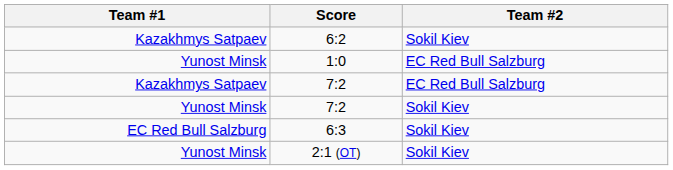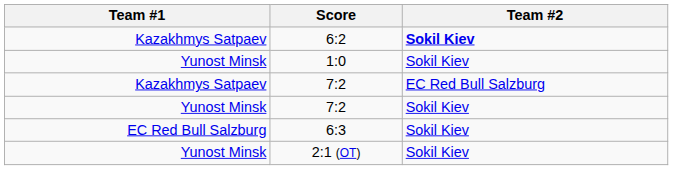 <table class="wikitable" style="text-align: center;">
 <tr>
 <th width=22%>Team #1</th>
 <th width=11%>Score</th>
 <th width=22%>Team #2</th>
 </tr>
 <tr>
 <td style="text-align: right;"><a href='#'>Kazakhmys Satpaev</a> </td>
 <td>6:2</td>
-<td style="text-align: left;"> <a href='#'>Sokil Kiev</a></td>
+<td style="text-align: left;"><strong> <a href='#'>Sokil Kiev</a></strong></td>
 </tr>
 <tr>
 <td style="text-align: right;"><a href='#'>Yunost Minsk</a> </td>
 <td>1:0</td>
-<td style="text-align: left;"> <a href='#'>EC Red Bull Salzburg</a></td>
+<td style="text-align: left;"> <a href='#'>Sokil Kiev</a></td>
 </tr>
 <tr>
 <td style="text-align: right;"><a href='#'>Kazakhmys Satpaev</a> </td>
 <td>7:2</td>
 <td style="text-align: left;"> <a href='#'>EC Red Bull Salzburg</a></td>
 </tr>
 <tr>
 <td style="text-align: right;"><a href='#'>Yunost Minsk</a> </td>
 <td>7:2</td>
 <td style="text-align: left;"> <a href='#'>Sokil Kiev</a></td>
 </tr>
 <tr>
 <td style="text-align: right;"><a href='#'>EC Red Bull Salzburg</a> </td>
 <td>6:3</td>
 <td style="text-align: left;"> <a href='#'>Sokil Kiev</a></td>
 </tr>
 <tr>
 <td style="text-align: right;"><a href='#'>Yunost Minsk</a> </td>
 <td>2:1 <small>(<a href='#'>OT</a>)</small></td>
 <td style="text-align: left;"> <a href='#'>Sokil Kiev</a></td>
 </tr>
 </table>
